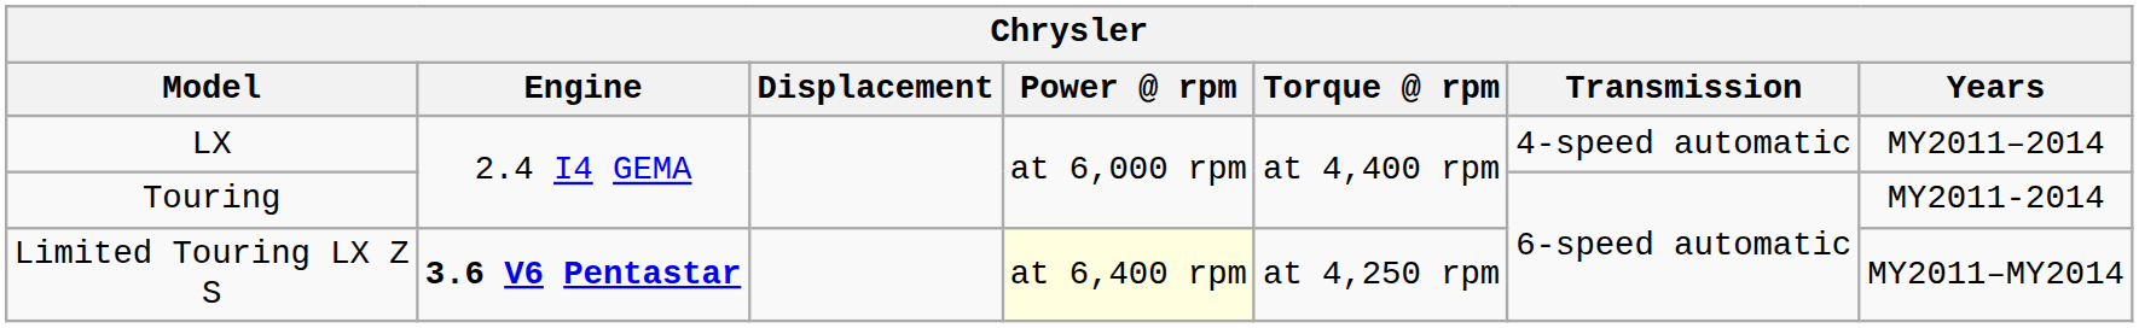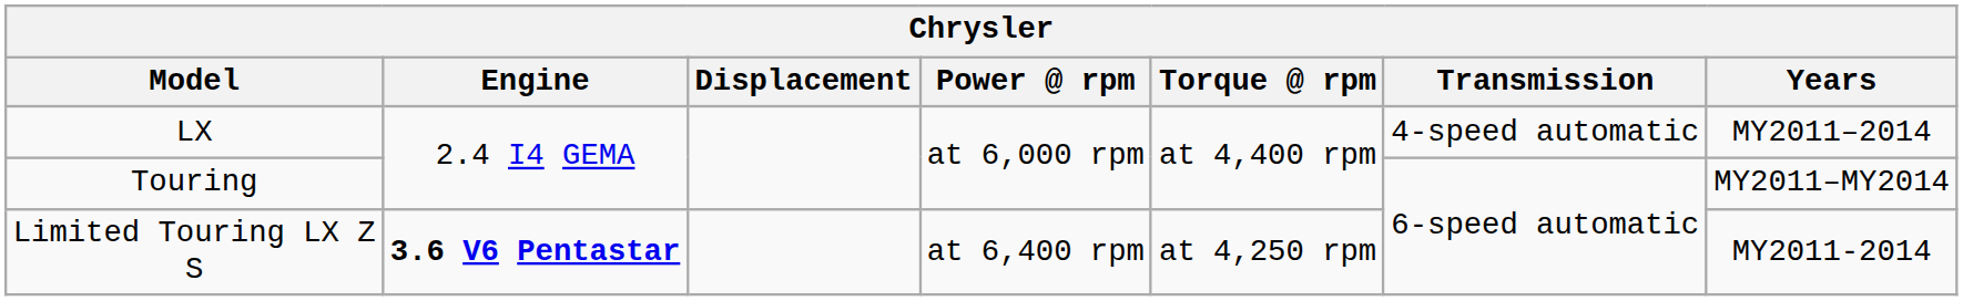 <table class="wikitable" style="text-align:center; font-size:90%;">
 <tr>
 <th colspan=7>Chrysler</th>
 </tr>
 <tr>
 <th>Model</th>
 <th>Engine</th>
 <th>Displacement</th>
 <th>Power @ rpm</th>
 <th>Torque @ rpm</th>
 <th>Transmission</th>
 <th>Years</th>
 </tr>
 <tr>
 <td>LX</td>
 <td rowspan="2" style="text-align:center;">2.4 <a href='#'>I4</a> <a href='#'>GEMA</a></td>
 <td rowspan="2" style="text-align:center;"></td>
 <td rowspan="2" style="text-align:center;"> at 6,000 rpm</td>
 <td rowspan="2" style="text-align:center;"> at 4,400 rpm</td>
 <td>4-speed automatic</td>
 <td>MY2011–2014</td>
 </tr>
 <tr>
 <td>Touring</td>
 <td rowspan="2" style="text-align:center;">6-speed automatic</td>
-<td>MY2011-2014</td>
+<td>MY2011–MY2014</td>
 </tr>
 <tr>
 <td>Limited Touring LX Z<br>S</td>
 <td><strong>3.6 <a href='#'>V6</a> <a href='#'>Pentastar</a></strong></td>
 <td></td>
-<td style="background: lightyellow;"> at 6,400 rpm</td>
+<td> at 6,400 rpm</td>
 <td> at 4,250 rpm</td>
-<td>MY2011–MY2014</td>
+<td>MY2011-2014</td>
 </tr>
 </table>
